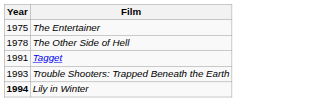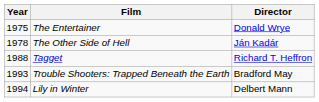 <table class="wikitable">
 <tr>
 <th>Year</th>
 <th>Film</th>
+<th>Director</th>
 </tr>
 <tr>
 <td>1975</td>
 <td><em>The Entertainer</em></td>
+<td><a href='#'>Donald Wrye</a></td>
 </tr>
 <tr>
 <td>1978</td>
 <td><em>The Other Side of Hell</em></td>
+<td><a href='#'>Ján Kadár</a></td>
 </tr>
 <tr>
-<td>1991</td>
+<td>1988</td>
 <td><em><a href='#'>Tagget</a></em></td>
+<td><a href='#'>Richard T. Heffron</a></td>
 </tr>
 <tr>
 <td>1993</td>
 <td><em>Trouble Shooters: Trapped Beneath the Earth</em></td>
+<td>Bradford May</td>
 </tr>
 <tr>
-<td><strong>1994</strong></td>
+<td>1994</td>
 <td><em>Lily in Winter</em></td>
+<td>Delbert Mann</td>
 </tr>
 </table>
